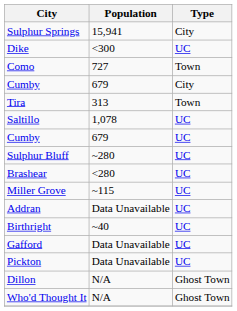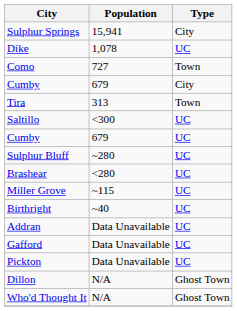 <table class="wikitable sortable">
 <tr>
 <th>City</th>
 <th>Population</th>
 <th>Type</th>
 </tr>
 <tr>
 <td><a href='#'>Sulphur Springs</a></td>
 <td>15,941</td>
 <td>City</td>
 </tr>
 <tr>
 <td><a href='#'>Dike</a></td>
-<td><300</td>
+<td>1,078</td>
 <td><a href='#'>UC</a></td>
 </tr>
 <tr>
 <td><a href='#'>Como</a></td>
 <td>727</td>
 <td>Town</td>
 </tr>
 <tr>
 <td><a href='#'>Cumby</a></td>
 <td>679</td>
 <td>City</td>
 </tr>
 <tr>
 <td><a href='#'>Tira</a></td>
 <td>313</td>
 <td>Town</td>
 </tr>
 <tr>
 <td><a href='#'>Saltillo</a></td>
-<td>1,078</td>
+<td><300</td>
 <td><a href='#'>UC</a></td>
 </tr>
 <tr>
 <td><a href='#'>Cumby</a></td>
 <td>679</td>
 <td><a href='#'>UC</a></td>
 </tr>
 <tr>
 <td><a href='#'>Sulphur Bluff</a></td>
 <td>~280</td>
 <td><a href='#'>UC</a></td>
 </tr>
 <tr>
 <td><a href='#'>Brashear</a></td>
 <td><280</td>
 <td><a href='#'>UC</a></td>
 </tr>
 <tr>
 <td><a href='#'>Miller Grove</a></td>
 <td>~115</td>
 <td><a href='#'>UC</a></td>
 </tr>
 <tr>
-<td><a href='#'>Addran</a></td>
-<td>Data Unavailable</td>
+<td><a href='#'>Birthright</a></td>
+<td>~40</td>
 <td><a href='#'>UC</a></td>
 </tr>
 <tr>
-<td><a href='#'>Birthright</a></td>
-<td>~40</td>
+<td><a href='#'>Addran</a></td>
+<td>Data Unavailable</td>
 <td><a href='#'>UC</a></td>
 </tr>
 <tr>
 <td><a href='#'>Gafford</a></td>
 <td>Data Unavailable</td>
 <td><a href='#'>UC</a></td>
 </tr>
 <tr>
 <td><a href='#'>Pickton</a></td>
 <td>Data Unavailable</td>
 <td><a href='#'>UC</a></td>
 </tr>
 <tr>
 <td><a href='#'>Dillon</a></td>
 <td>N/A</td>
 <td>Ghost Town</td>
 </tr>
 <tr>
 <td><a href='#'>Who'd Thought It</a></td>
 <td>N/A</td>
 <td>Ghost Town</td>
 </tr>
 <tr>
 </tr>
 </table>
